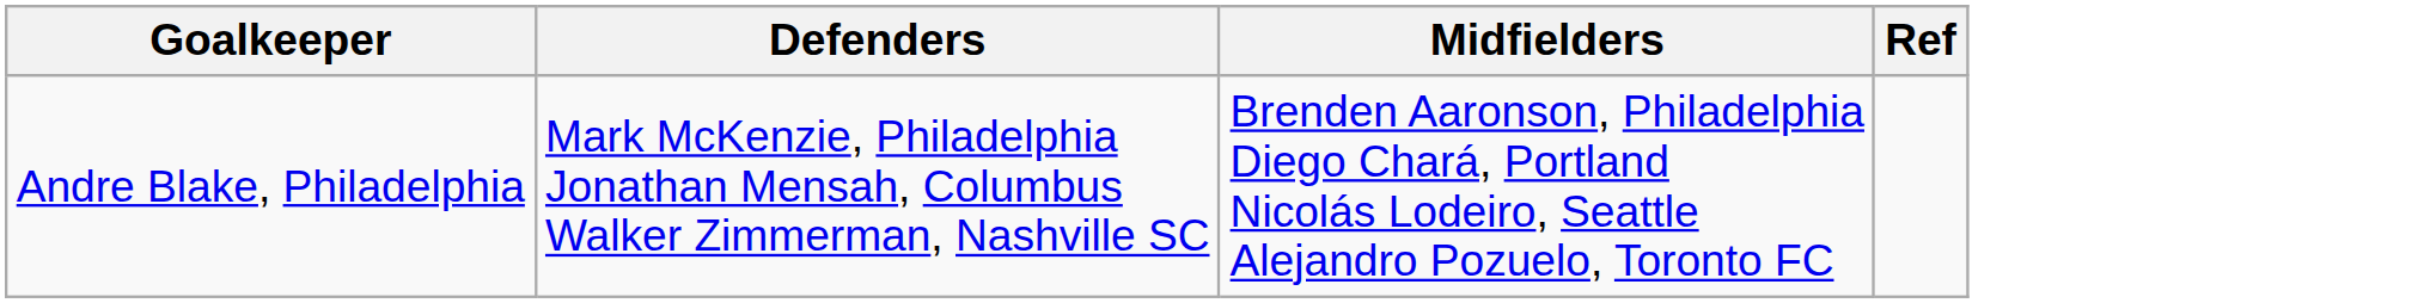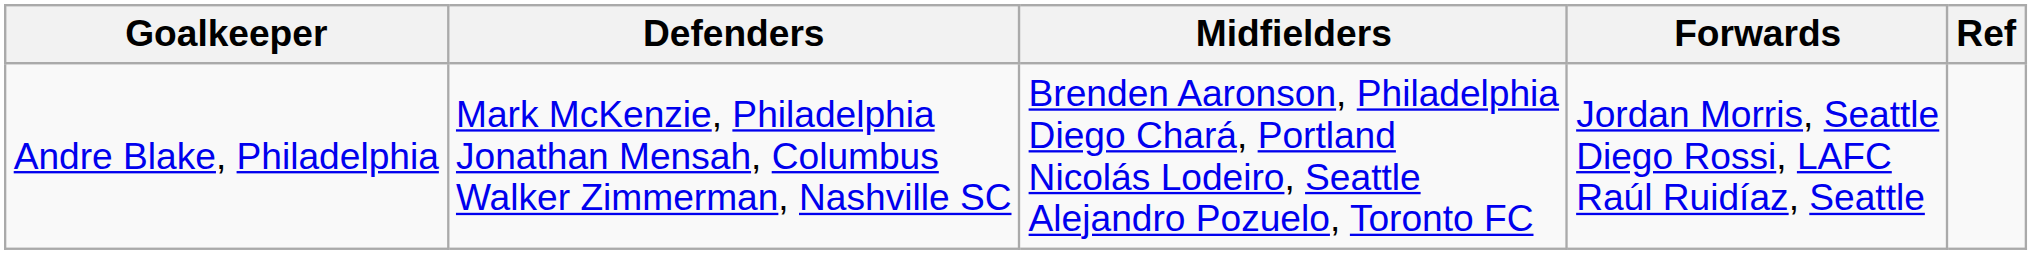 <table class="wikitable">
 <tr style="background:#cccccc;">
 <th>Goalkeeper</th>
 <th>Defenders</th>
 <th>Midfielders</th>
+<th>Forwards</th>
 <th>Ref</th>
 </tr>
 <tr>
 <td> <a href='#'>Andre Blake</a>, <a href='#'>Philadelphia</a></td>
 <td> <a href='#'>Mark McKenzie</a>, <a href='#'>Philadelphia</a><br> <a href='#'>Jonathan Mensah</a>, <a href='#'>Columbus</a><br> <a href='#'>Walker Zimmerman</a>, <a href='#'>Nashville SC</a></td>
 <td> <a href='#'>Brenden Aaronson</a>, <a href='#'>Philadelphia</a><br> <a href='#'>Diego Chará</a>, <a href='#'>Portland</a><br> <a href='#'>Nicolás Lodeiro</a>, <a href='#'>Seattle</a><br> <a href='#'>Alejandro Pozuelo</a>, <a href='#'>Toronto FC</a></td>
+<td> <a href='#'>Jordan Morris</a>, <a href='#'>Seattle</a><br> <a href='#'>Diego Rossi</a>, <a href='#'>LAFC</a><br> <a href='#'>Raúl Ruidíaz</a>, <a href='#'>Seattle</a></td>
 <td></td>
 </tr>
 </table>
